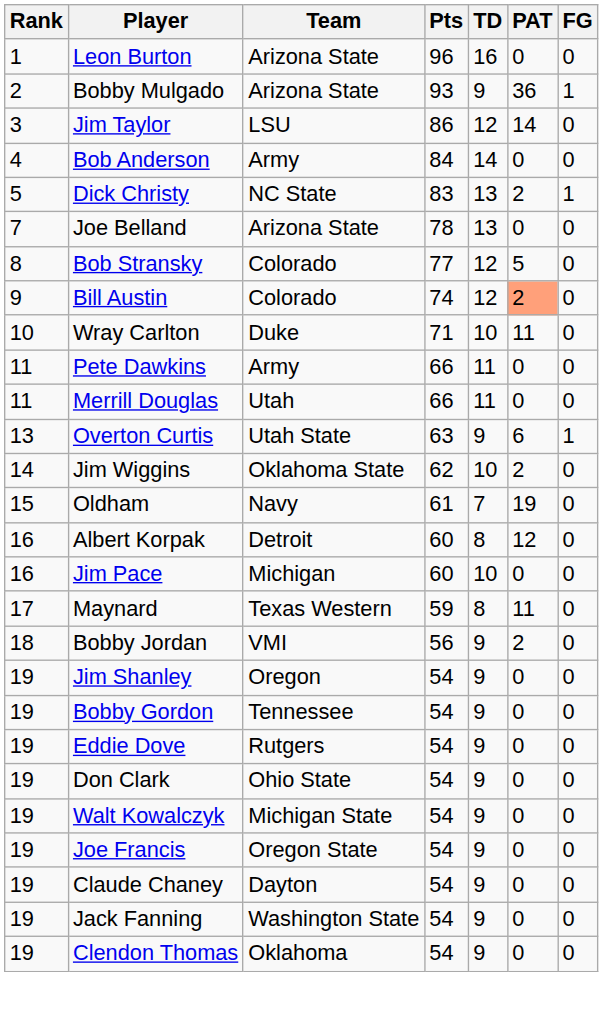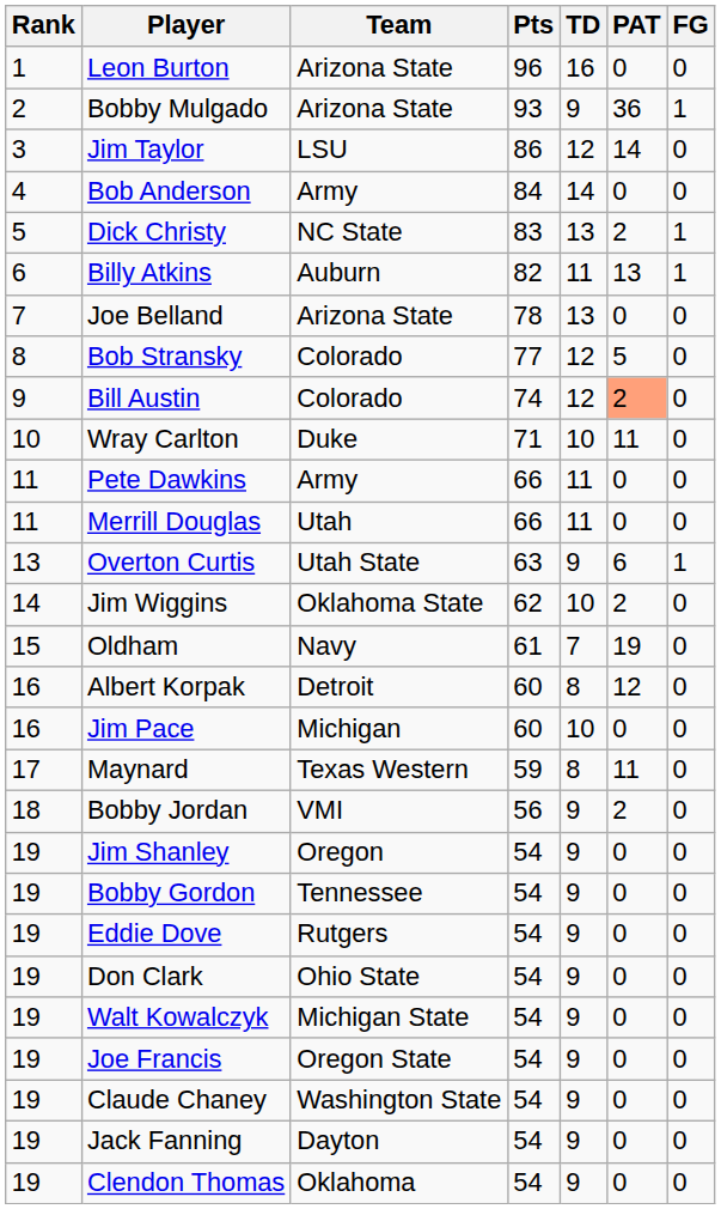 <table class="wikitable sortable">
 <tr>
 <th>Rank</th>
 <th>Player</th>
 <th>Team</th>
 <th>Pts</th>
 <th>TD</th>
 <th>PAT</th>
 <th>FG</th>
 </tr>
 <tr>
 <td>1</td>
 <td><a href='#'>Leon Burton</a></td>
 <td>Arizona State</td>
 <td>96</td>
 <td>16</td>
 <td>0</td>
 <td>0</td>
 </tr>
 <tr>
 <td>2</td>
 <td>Bobby Mulgado</td>
 <td>Arizona State</td>
 <td>93</td>
 <td>9</td>
 <td>36</td>
 <td>1</td>
 </tr>
 <tr>
 <td>3</td>
 <td><a href='#'>Jim Taylor</a></td>
 <td>LSU</td>
 <td>86</td>
 <td>12</td>
 <td>14</td>
 <td>0</td>
 </tr>
 <tr>
 <td>4</td>
 <td><a href='#'>Bob Anderson</a></td>
 <td>Army</td>
 <td>84</td>
 <td>14</td>
 <td>0</td>
 <td>0</td>
 </tr>
 <tr>
 <td>5</td>
 <td><a href='#'>Dick Christy</a></td>
 <td>NC State</td>
 <td>83</td>
 <td>13</td>
 <td>2</td>
+<td>1</td>
+</tr>
+<tr>
+<td>6</td>
+<td><a href='#'>Billy Atkins</a></td>
+<td>Auburn</td>
+<td>82</td>
+<td>11</td>
+<td>13</td>
 <td>1</td>
 </tr>
 <tr>
 <td>7</td>
 <td>Joe Belland</td>
 <td>Arizona State</td>
 <td>78</td>
 <td>13</td>
 <td>0</td>
 <td>0</td>
 </tr>
 <tr>
 <td>8</td>
 <td><a href='#'>Bob Stransky</a></td>
 <td>Colorado</td>
 <td>77</td>
 <td>12</td>
 <td>5</td>
 <td>0</td>
 </tr>
 <tr>
 <td>9</td>
 <td><a href='#'>Bill Austin</a></td>
 <td>Colorado</td>
 <td>74</td>
 <td>12</td>
 <td style="background: lightsalmon;">2</td>
 <td>0</td>
 </tr>
 <tr>
 <td>10</td>
 <td>Wray Carlton</td>
 <td>Duke</td>
 <td>71</td>
 <td>10</td>
 <td>11</td>
 <td>0</td>
 </tr>
 <tr>
 <td>11</td>
 <td><a href='#'>Pete Dawkins</a></td>
 <td>Army</td>
 <td>66</td>
 <td>11</td>
 <td>0</td>
 <td>0</td>
 </tr>
 <tr>
 <td>11</td>
 <td><a href='#'>Merrill Douglas</a></td>
 <td>Utah</td>
 <td>66</td>
 <td>11</td>
 <td>0</td>
 <td>0</td>
 </tr>
 <tr>
 <td>13</td>
 <td><a href='#'>Overton Curtis</a></td>
 <td>Utah State</td>
 <td>63</td>
 <td>9</td>
 <td>6</td>
 <td>1</td>
 </tr>
 <tr>
 <td>14</td>
 <td>Jim Wiggins</td>
 <td>Oklahoma State</td>
 <td>62</td>
 <td>10</td>
 <td>2</td>
 <td>0</td>
 </tr>
 <tr>
 <td>15</td>
 <td>Oldham</td>
 <td>Navy</td>
 <td>61</td>
 <td>7</td>
 <td>19</td>
 <td>0</td>
 </tr>
 <tr>
 <td>16</td>
 <td>Albert Korpak</td>
 <td>Detroit</td>
 <td>60</td>
 <td>8</td>
 <td>12</td>
 <td>0</td>
 </tr>
 <tr>
 <td>16</td>
 <td><a href='#'>Jim Pace</a></td>
 <td>Michigan</td>
 <td>60</td>
 <td>10</td>
 <td>0</td>
 <td>0</td>
 </tr>
 <tr>
 <td>17</td>
 <td>Maynard</td>
 <td>Texas Western</td>
 <td>59</td>
 <td>8</td>
 <td>11</td>
 <td>0</td>
 </tr>
 <tr>
 <td>18</td>
 <td>Bobby Jordan</td>
 <td>VMI</td>
 <td>56</td>
 <td>9</td>
 <td>2</td>
 <td>0</td>
 </tr>
 <tr>
 <td>19</td>
 <td><a href='#'>Jim Shanley</a></td>
 <td>Oregon</td>
 <td>54</td>
 <td>9</td>
 <td>0</td>
 <td>0</td>
 </tr>
 <tr>
 <td>19</td>
 <td><a href='#'>Bobby Gordon</a></td>
 <td>Tennessee</td>
 <td>54</td>
 <td>9</td>
 <td>0</td>
 <td>0</td>
 </tr>
 <tr>
 <td>19</td>
 <td><a href='#'>Eddie Dove</a></td>
 <td>Rutgers</td>
 <td>54</td>
 <td>9</td>
 <td>0</td>
 <td>0</td>
 </tr>
 <tr>
 <td>19</td>
 <td>Don Clark</td>
 <td>Ohio State</td>
 <td>54</td>
 <td>9</td>
 <td>0</td>
 <td>0</td>
 </tr>
 <tr>
 <td>19</td>
 <td><a href='#'>Walt Kowalczyk</a></td>
 <td>Michigan State</td>
 <td>54</td>
 <td>9</td>
 <td>0</td>
 <td>0</td>
 </tr>
 <tr>
 <td>19</td>
 <td><a href='#'>Joe Francis</a></td>
 <td>Oregon State</td>
 <td>54</td>
 <td>9</td>
 <td>0</td>
 <td>0</td>
 </tr>
 <tr>
 <td>19</td>
 <td>Claude Chaney</td>
-<td>Dayton</td>
+<td>Washington State</td>
 <td>54</td>
 <td>9</td>
 <td>0</td>
 <td>0</td>
 </tr>
 <tr>
 <td>19</td>
 <td>Jack Fanning</td>
-<td>Washington State</td>
+<td>Dayton</td>
 <td>54</td>
 <td>9</td>
 <td>0</td>
 <td>0</td>
 </tr>
 <tr>
 <td>19</td>
 <td><a href='#'>Clendon Thomas</a></td>
 <td>Oklahoma</td>
 <td>54</td>
 <td>9</td>
 <td>0</td>
 <td>0</td>
 </tr>
 </table>
